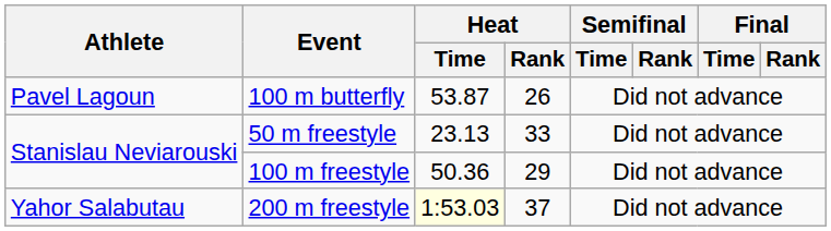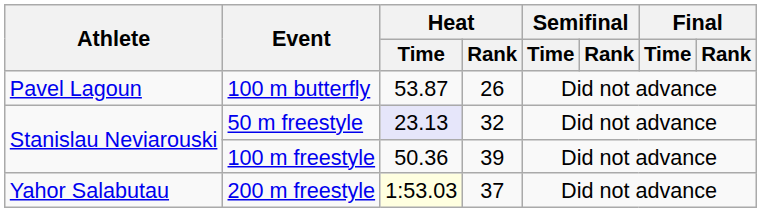 <table class=wikitable style="font-size:90%">
 <tr>
 <th rowspan="2">Athlete</th>
 <th rowspan="2">Event</th>
 <th colspan="2">Heat</th>
 <th colspan="2">Semifinal</th>
 <th colspan="2">Final</th>
 </tr>
 <tr style="font-size:95%">
 <th>Time</th>
 <th>Rank</th>
 <th>Time</th>
 <th>Rank</th>
 <th>Time</th>
 <th>Rank</th>
 </tr>
 <tr align=center>
 <td align=left><a href='#'>Pavel Lagoun</a></td>
 <td align=left><a href='#'>100 m butterfly</a></td>
 <td>53.87</td>
 <td>26</td>
 <td colspan=4>Did not advance</td>
 </tr>
 <tr align=center>
 <td align=left rowspan=2><a href='#'>Stanislau Neviarouski</a></td>
 <td align=left><a href='#'>50 m freestyle</a></td>
-<td>23.13</td>
-<td>33</td>
+<td style="background: lavender;">23.13</td>
+<td>32</td>
 <td colspan=4>Did not advance</td>
 </tr>
 <tr align=center>
 <td align=left><a href='#'>100 m freestyle</a></td>
 <td>50.36</td>
-<td>29</td>
+<td>39</td>
 <td colspan=4>Did not advance</td>
 </tr>
 <tr align=center>
 <td align=left><a href='#'>Yahor Salabutau</a></td>
 <td align=left><a href='#'>200 m freestyle</a></td>
 <td style="background: lightyellow;">1:53.03</td>
 <td>37</td>
 <td colspan=4>Did not advance</td>
 </tr>
 </table>
